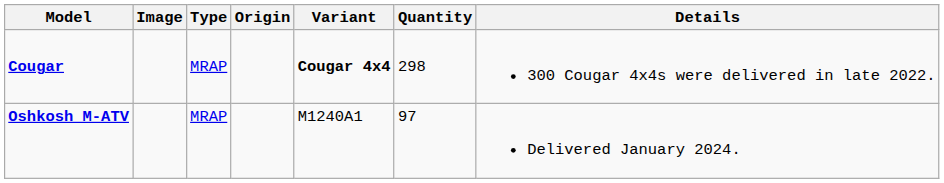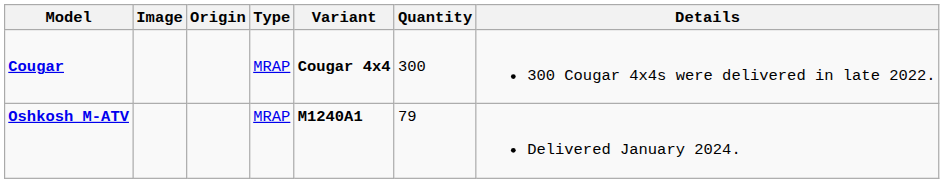 <table class="wikitable">
 <tr>
 <th>Model</th>
 <th>Image</th>
+<th>Origin</th>
 <th>Type</th>
-<th>Origin</th>
 <th>Variant</th>
 <th>Quantity</th>
 <th>Details</th>
 </tr>
 <tr>
 <td><a href='#'><strong>Cougar</strong></a></td>
 <td></td>
+<td><small></small></td>
 <td><a href='#'>MRAP</a></td>
-<td><small></small></td>
 <td><strong>Cougar 4x4</strong></td>
-<td>298</td>
+<td>300</td>
 <td><br><ul><li>300 Cougar 4x4s were delivered in late 2022.</li></ul></td>
 </tr>
 <tr valign="top">
 <td><strong><a href='#'>Oshkosh M-ATV</a></strong></td>
 <td></td>
+<td><small></small></td>
 <td><a href='#'>MRAP</a></td>
-<td><small></small></td>
-<td>M1240A1</td>
-<td>97</td>
+<td><strong>M1240A1</strong></td>
+<td>79</td>
 <td><br><ul><li>Delivered January 2024.</li></ul></td>
 </tr>
 </table>
